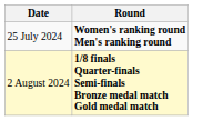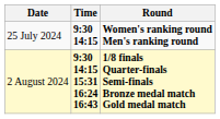 <table class="wikitable">
 <tr>
 <th>Date</th>
+<th>Time</th>
 <th>Round</th>
 </tr>
 <tr>
 <td>25 July 2024</td>
+<td><strong>9:30</strong><br><strong>14:15</strong></td>
 <td><strong>Women's ranking round</strong><br><strong>Men's ranking round</strong></td>
 </tr>
 <tr style=background:lemonchiffon>
 <td>2 August 2024</td>
+<td><strong>9:30</strong><br><strong>14:15</strong><br><strong>15:31</strong><br><strong>16:24</strong><br><strong>16:43</strong></td>
 <td><strong>1/8 finals</strong><br><strong>Quarter-finals</strong><br><strong>Semi-finals</strong><br><strong>Bronze medal match</strong><br><strong>Gold medal match</strong></td>
 </tr>
 </table>
